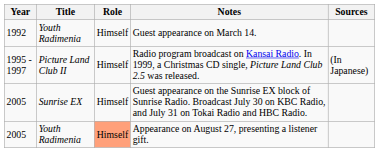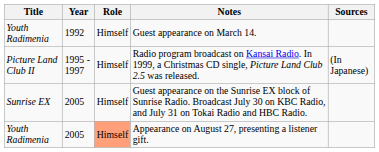 <table class="wikitable sortable plainrowheaders">
 <tr>
+<th>Title</th>
 <th>Year</th>
-<th>Title</th>
 <th>Role</th>
 <th class="unsortable">Notes</th>
 <th class="unsortable">Sources</th>
 </tr>
 <tr>
+<td><em>Youth Radimenia</em></td>
 <td>1992</td>
-<td><em>Youth Radimenia</em></td>
 <td>Himself</td>
 <td>Guest appearance on March 14.</td>
 <td></td>
 </tr>
 <tr>
+<td><em>Picture Land Club II</em></td>
 <td>1995 - 1997</td>
-<td><em>Picture Land Club II</em></td>
 <td>Himself</td>
 <td>Radio program broadcast on <a href='#'>Kansai Radio</a>. In 1999, a Christmas CD single, <em>Picture Land Club 2.5</em> was released.</td>
 <td> (In Japanese)</td>
 </tr>
 <tr>
+<td><em>Sunrise EX</em></td>
 <td>2005</td>
-<td><em>Sunrise EX</em></td>
 <td>Himself</td>
 <td>Guest appearance on the Sunrise EX block of Sunrise Radio. Broadcast July 30 on KBC Radio, and July 31 on Tokai Radio and HBC Radio.</td>
 <td></td>
 </tr>
 <tr>
+<td><em>Youth Radimenia</em></td>
 <td>2005</td>
-<td><em>Youth Radimenia</em></td>
 <td style="background: lightsalmon;">Himself</td>
 <td>Appearance on August 27, presenting a listener gift.</td>
 <td></td>
 </tr>
 </table>
